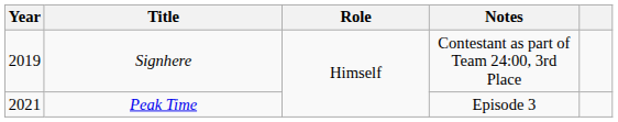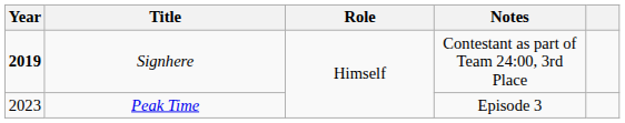 <table class="wikitable sortable plainrowheaders" style="text-align:center;" border="1">
 <tr>
 <th scope="col" style="width: 2em;">Year</th>
 <th scope="col" style="width: 17em;">Title</th>
 <th scope="col" style="width: 10em;">Role</th>
 <th scope="col" style="width: 10em;">Notes</th>
 <th scope="col" class="unsortable" style="width: 2em;"></th>
 </tr>
 <tr>
-<td>2019</td>
+<td><strong>2019</strong></td>
 <td><em>Signhere</em></td>
 <td rowspan="2">Himself</td>
 <td>Contestant as part of Team 24:00, 3rd Place</td>
 <td></td>
 </tr>
 <tr>
-<td>2021</td>
+<td>2023</td>
 <td><em><a href='#'>Peak Time</a></em></td>
 <td>Episode 3</td>
 <td></td>
 </tr>
 </table>
